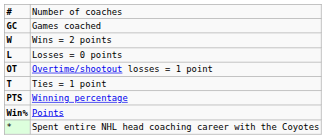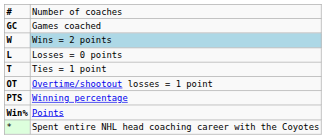 <table class="wikitable">
 <tr>
 <td><strong>#</strong></td>
 <td>Number of coaches</td>
 </tr>
 <tr>
 <td><strong>GC</strong></td>
 <td>Games coached</td>
 </tr>
 <tr>
 <td><strong>W</strong></td>
-<td>Wins = 2 points</td>
+<td style="background: lightblue;">Wins = 2 points</td>
 </tr>
 <tr>
 <td><strong>L</strong></td>
 <td>Losses = 0 points</td>
 </tr>
 <tr>
+<td><strong>T</strong></td>
+<td>Ties = 1 point</td>
+</tr>
+<tr>
 <td><strong>OT</strong></td>
 <td><a href='#'>Overtime/shootout</a> losses = 1 point</td>
-</tr>
-<tr>
-<td><strong>T</strong></td>
-<td>Ties = 1 point</td>
 </tr>
 <tr>
 <td><strong>PTS</strong></td>
 <td><a href='#'>Winning percentage</a></td>
 </tr>
 <tr>
 <td><strong>Win%</strong></td>
 <td><a href='#'>Points</a></td>
 </tr>
 <tr>
 <td style="background-color:#ddffdd">*</td>
 <td>Spent entire NHL head coaching career with the Coyotes</td>
 </tr>
 </table>
